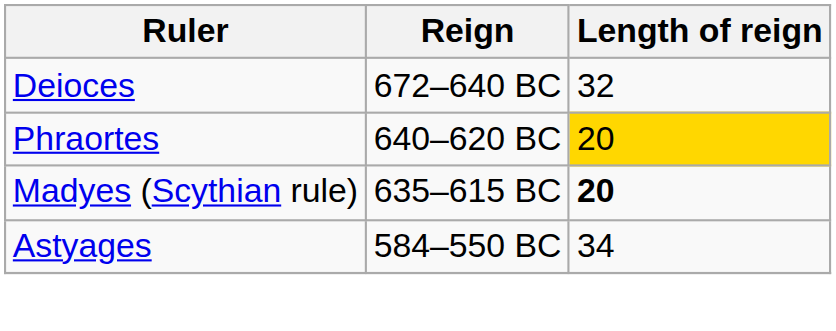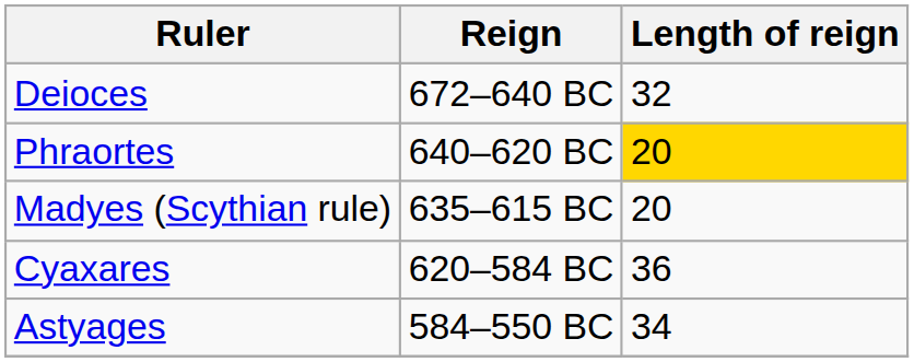 <table class="wikitable">
 <tr>
 <th>Ruler</th>
 <th>Reign</th>
 <th>Length of reign</th>
 </tr>
 <tr>
 <td><a href='#'>Deioces</a></td>
 <td>672–640 BC</td>
 <td>32</td>
 </tr>
 <tr>
 <td><a href='#'>Phraortes</a></td>
 <td>640–620 BC</td>
 <td style="background: gold;">20</td>
 </tr>
 <tr>
 <td><a href='#'>Madyes</a> (<a href='#'>Scythian</a> rule)</td>
 <td>635–615 BC</td>
-<td><strong>20</strong></td>
+<td>20</td>
+</tr>
+<tr>
+<td><a href='#'>Cyaxares</a></td>
+<td>620–584 BC</td>
+<td>36</td>
 </tr>
 <tr>
 <td><a href='#'>Astyages</a></td>
 <td>584–550 BC</td>
 <td>34</td>
 </tr>
 <tr>
 </tr>
 </table>
